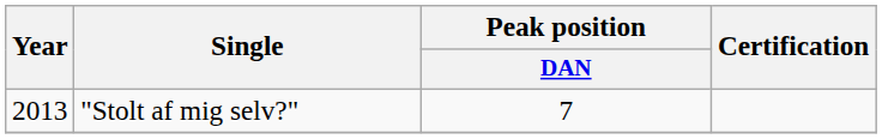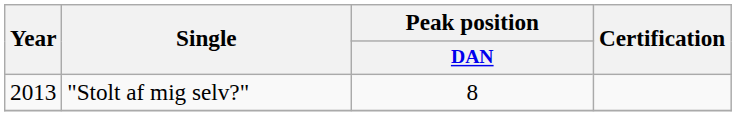 <table class="wikitable plainrowheaders" style="text-align:left;" border="1">
 <tr>
 <th scope="col" rowspan="2">Year</th>
 <th scope="col" rowspan="2" style="width:12em;">Single</th>
 <th scope="col" colspan="1" style="width:10em;">Peak position</th>
 <th scope="col" rowspan="2">Certification</th>
 </tr>
 <tr>
 <th scope="col" style="width:3em;font-size:85%;"><a href='#'>DAN</a><br></th>
 </tr>
 <tr>
 <td>2013</td>
 <td>"Stolt af mig selv?" <br></td>
-<td style="text-align:center;">7</td>
+<td style="text-align:center;">8</td>
 <td></td>
 </tr>
 <tr>
 </tr>
 </table>
